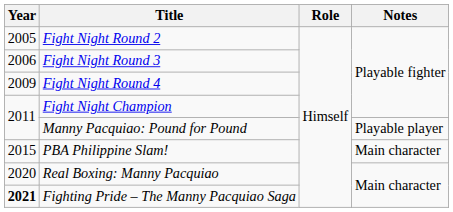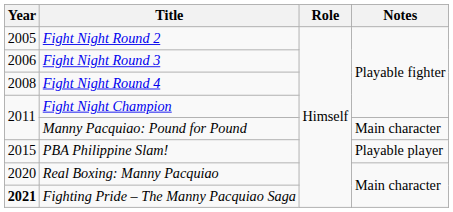 <table class="wikitable sortable">
 <tr>
 <th>Year</th>
 <th>Title</th>
 <th class="unsortable">Role</th>
 <th class="unsortable">Notes</th>
 </tr>
 <tr>
 <td>2005</td>
 <td><em><a href='#'>Fight Night Round 2</a></em></td>
 <td rowspan="8">Himself</td>
 <td rowspan="4">Playable fighter</td>
 </tr>
 <tr>
 <td>2006</td>
 <td><em><a href='#'>Fight Night Round 3</a></em></td>
 </tr>
 <tr>
-<td>2009</td>
+<td>2008</td>
 <td><em><a href='#'>Fight Night Round 4</a></em></td>
 </tr>
 <tr>
 <td rowspan="2">2011</td>
 <td><em><a href='#'>Fight Night Champion</a></em></td>
 </tr>
 <tr>
 <td><em>Manny Pacquiao: Pound for Pound</em></td>
-<td>Playable player</td>
+<td>Main character</td>
 </tr>
 <tr>
 <td>2015</td>
 <td><em>PBA Philippine Slam!</em></td>
-<td>Main character</td>
+<td>Playable player</td>
 </tr>
 <tr>
 <td>2020</td>
 <td><em>Real Boxing: Manny Pacquiao</em></td>
 <td rowspan="2">Main character</td>
 </tr>
 <tr>
 <td><strong>2021</strong></td>
 <td><em>Fighting Pride – The Manny Pacquiao Saga</em></td>
 </tr>
 </table>
